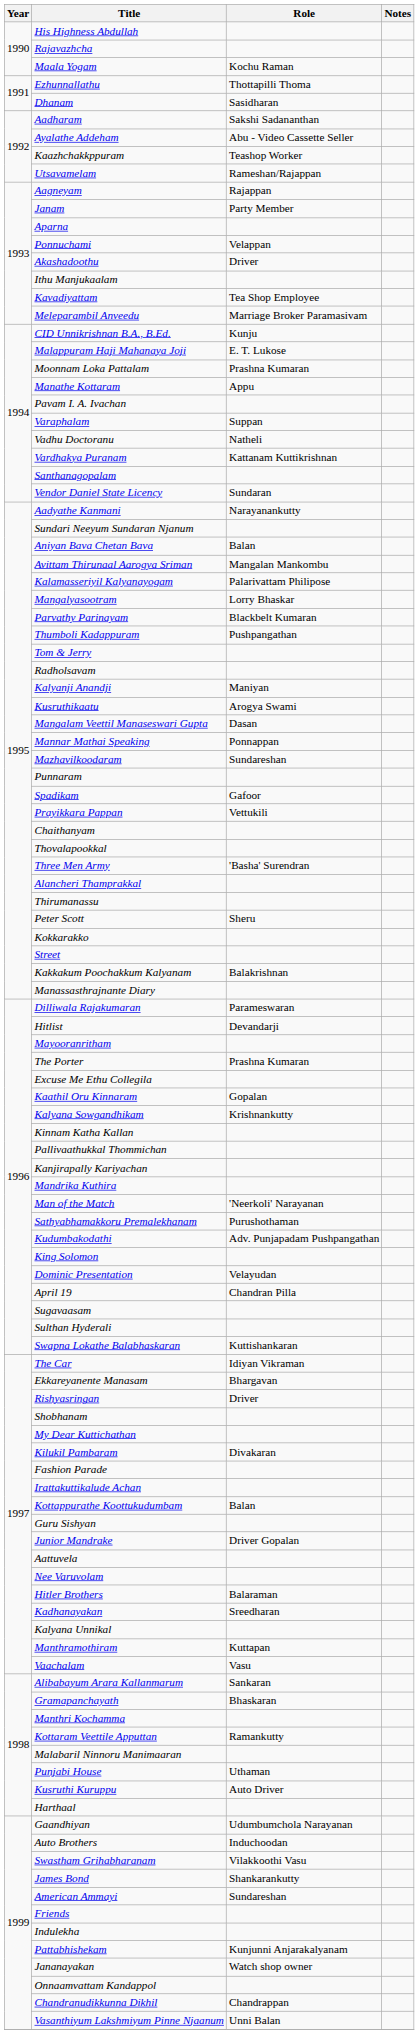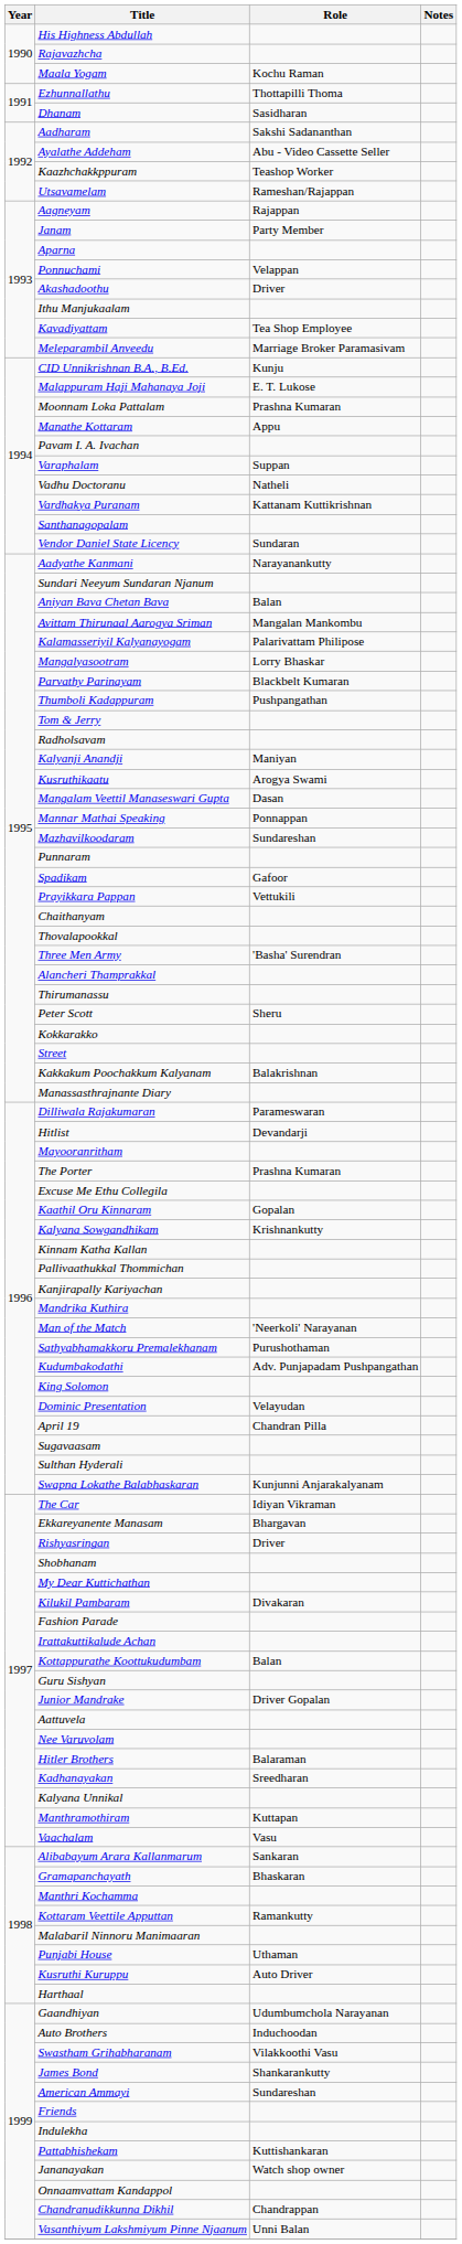 <table class="wikitable sortable">
 <tr>
 <th>Year</th>
 <th>Title</th>
 <th>Role</th>
 <th class="unsortable">Notes</th>
 </tr>
 <tr>
 <td rowspan=3>1990</td>
 <td><em><a href='#'>His Highness Abdullah</a></em></td>
 <td></td>
 <td></td>
 </tr>
 <tr>
 <td><em><a href='#'>Rajavazhcha</a></em></td>
 <td></td>
 <td></td>
 </tr>
 <tr>
 <td><em><a href='#'>Maala Yogam</a></em></td>
 <td>Kochu Raman</td>
 <td></td>
 </tr>
 <tr>
 <td rowspan=2>1991</td>
 <td><em><a href='#'>Ezhunnallathu</a></em></td>
 <td>Thottapilli Thoma</td>
 <td></td>
 </tr>
 <tr>
 <td><em><a href='#'>Dhanam</a></em></td>
 <td>Sasidharan</td>
 <td></td>
 </tr>
 <tr>
 <td rowspan=4>1992</td>
 <td><em><a href='#'>Aadharam</a></em></td>
 <td>Sakshi Sadananthan</td>
 <td></td>
 </tr>
 <tr>
 <td><em><a href='#'>Ayalathe Addeham</a></em></td>
 <td>Abu - Video Cassette Seller</td>
 <td></td>
 </tr>
 <tr>
 <td><em>Kaazhchakkppuram</em></td>
 <td>Teashop Worker</td>
 <td></td>
 </tr>
 <tr>
 <td><em><a href='#'>Utsavamelam</a></em></td>
 <td>Rameshan/Rajappan</td>
 <td></td>
 </tr>
 <tr>
 <td rowspan=8>1993</td>
 <td><em><a href='#'>Aagneyam</a></em></td>
 <td>Rajappan</td>
 <td></td>
 </tr>
 <tr>
 <td><em><a href='#'>Janam</a></em></td>
 <td>Party Member</td>
 <td></td>
 </tr>
 <tr>
 <td><em><a href='#'>Aparna</a></em></td>
 <td></td>
 <td></td>
 </tr>
 <tr>
 <td><em><a href='#'>Ponnuchami</a></em></td>
 <td>Velappan</td>
 <td></td>
 </tr>
 <tr>
 <td><em><a href='#'>Akashadoothu</a></em></td>
 <td>Driver</td>
 <td></td>
 </tr>
 <tr>
 <td><em>Ithu Manjukaalam</em></td>
 <td></td>
 <td></td>
 </tr>
 <tr>
 <td><em><a href='#'>Kavadiyattam</a></em></td>
 <td>Tea Shop Employee</td>
 <td></td>
 </tr>
 <tr>
 <td><em><a href='#'>Meleparambil Anveedu</a></em></td>
 <td>Marriage Broker Paramasivam</td>
 <td></td>
 </tr>
 <tr>
 <td rowspan=10>1994</td>
 <td><em><a href='#'>CID Unnikrishnan B.A., B.Ed.</a></em></td>
 <td>Kunju</td>
 <td></td>
 </tr>
 <tr>
 <td><em><a href='#'>Malappuram Haji Mahanaya Joji</a></em></td>
 <td>E. T. Lukose</td>
 <td></td>
 </tr>
 <tr>
 <td><em>Moonnam Loka Pattalam</em></td>
 <td>Prashna Kumaran</td>
 <td></td>
 </tr>
 <tr>
 <td><em><a href='#'>Manathe Kottaram</a></em></td>
 <td>Appu</td>
 <td></td>
 </tr>
 <tr>
 <td><em>Pavam I. A. Ivachan</em></td>
 <td></td>
 <td></td>
 </tr>
 <tr>
 <td><em><a href='#'>Varaphalam</a></em></td>
 <td>Suppan</td>
 <td></td>
 </tr>
 <tr>
 <td><em>Vadhu Doctoranu</em></td>
 <td>Natheli</td>
 <td></td>
 </tr>
 <tr>
 <td><em><a href='#'>Vardhakya Puranam</a></em></td>
 <td>Kattanam Kuttikrishnan</td>
 <td></td>
 </tr>
 <tr>
 <td><em><a href='#'>Santhanagopalam</a></em></td>
 <td></td>
 <td></td>
 </tr>
 <tr>
 <td><em><a href='#'>Vendor Daniel State Licency</a></em></td>
 <td>Sundaran</td>
 <td></td>
 </tr>
 <tr>
 <td rowspan=28>1995</td>
 <td><em><a href='#'>Aadyathe Kanmani</a></em></td>
 <td>Narayanankutty</td>
 <td></td>
 </tr>
 <tr>
 <td><em>Sundari Neeyum Sundaran Njanum</em></td>
 <td></td>
 <td></td>
 </tr>
 <tr>
 <td><em><a href='#'>Aniyan Bava Chetan Bava</a></em></td>
 <td>Balan</td>
 <td></td>
 </tr>
 <tr>
 <td><em><a href='#'>Avittam Thirunaal Aarogya Sriman</a></em></td>
 <td>Mangalan Mankombu</td>
 <td></td>
 </tr>
 <tr>
 <td><em><a href='#'>Kalamasseriyil Kalyanayogam</a></em></td>
 <td>Palarivattam Philipose</td>
 <td></td>
 </tr>
 <tr>
 <td><em><a href='#'>Mangalyasootram</a></em></td>
 <td>Lorry Bhaskar</td>
 <td></td>
 </tr>
 <tr>
 <td><em><a href='#'>Parvathy Parinayam</a></em></td>
 <td>Blackbelt Kumaran</td>
 <td></td>
 </tr>
 <tr>
 <td><em><a href='#'>Thumboli Kadappuram</a></em></td>
 <td>Pushpangathan</td>
 <td></td>
 </tr>
 <tr>
 <td><em><a href='#'>Tom & Jerry</a></em></td>
 <td></td>
 <td></td>
 </tr>
 <tr>
 <td><em>Radholsavam</em></td>
 <td></td>
 <td></td>
 </tr>
 <tr>
 <td><em><a href='#'>Kalyanji Anandji</a></em></td>
 <td>Maniyan</td>
 <td></td>
 </tr>
 <tr>
 <td><em><a href='#'>Kusruthikaatu</a></em></td>
 <td>Arogya Swami</td>
 <td></td>
 </tr>
 <tr>
 <td><em><a href='#'>Mangalam Veettil Manaseswari Gupta</a></em></td>
 <td>Dasan</td>
 <td></td>
 </tr>
 <tr>
 <td><em><a href='#'>Mannar Mathai Speaking</a></em></td>
 <td>Ponnappan</td>
 <td></td>
 </tr>
 <tr>
 <td><em><a href='#'>Mazhavilkoodaram</a></em></td>
 <td>Sundareshan</td>
 <td></td>
 </tr>
 <tr>
 <td><em>Punnaram</em></td>
 <td></td>
 <td></td>
 </tr>
 <tr>
 <td><em><a href='#'>Spadikam</a></em></td>
 <td>Gafoor</td>
 <td></td>
 </tr>
 <tr>
 <td><em><a href='#'>Prayikkara Pappan</a></em></td>
 <td>Vettukili</td>
 <td></td>
 </tr>
 <tr>
 <td><em>Chaithanyam</em></td>
 <td></td>
 <td></td>
 </tr>
 <tr>
 <td><em>Thovalapookkal</em></td>
 <td></td>
 <td></td>
 </tr>
 <tr>
 <td><em><a href='#'>Three Men Army</a></em></td>
 <td>'Basha' Surendran</td>
 <td></td>
 </tr>
 <tr>
 <td><em><a href='#'>Alancheri Thamprakkal</a></em></td>
 <td></td>
 <td></td>
 </tr>
 <tr>
 <td><em>Thirumanassu</em></td>
 <td></td>
 <td></td>
 </tr>
 <tr>
 <td><em>Peter Scott</em></td>
 <td>Sheru</td>
 <td></td>
 </tr>
 <tr>
 <td><em>Kokkarakko</em></td>
 <td></td>
 <td></td>
 </tr>
 <tr>
 <td><em><a href='#'>Street</a></em></td>
 <td></td>
 <td></td>
 </tr>
 <tr>
 <td><em>Kakkakum Poochakkum Kalyanam</em></td>
 <td>Balakrishnan</td>
 <td></td>
 </tr>
 <tr>
 <td><em>Manassasthrajnante Diary</em></td>
 <td></td>
 <td></td>
 </tr>
 <tr>
 <td rowspan=20>1996</td>
 <td><em><a href='#'>Dilliwala Rajakumaran</a></em></td>
 <td>Parameswaran</td>
 <td></td>
 </tr>
 <tr>
 <td><em>Hitlist</em></td>
 <td>Devandarji</td>
 <td></td>
 </tr>
 <tr>
 <td><em><a href='#'>Mayooranritham</a></em></td>
 <td></td>
 <td></td>
 </tr>
 <tr>
 <td><em>The Porter</em></td>
 <td>Prashna Kumaran</td>
 <td></td>
 </tr>
 <tr>
 <td><em>Excuse Me Ethu Collegila</em></td>
 <td></td>
 <td></td>
 </tr>
 <tr>
 <td><em><a href='#'>Kaathil Oru Kinnaram</a></em></td>
 <td>Gopalan</td>
 <td></td>
 </tr>
 <tr>
 <td><em><a href='#'>Kalyana Sowgandhikam</a></em></td>
 <td>Krishnankutty</td>
 <td></td>
 </tr>
 <tr>
 <td><em>Kinnam Katha Kallan</em></td>
 <td></td>
 <td></td>
 </tr>
 <tr>
 <td><em>Pallivaathukkal Thommichan</em></td>
 <td></td>
 <td></td>
 </tr>
 <tr>
 <td><em>Kanjirapally Kariyachan</em></td>
 <td></td>
 <td></td>
 </tr>
 <tr>
 <td><em><a href='#'>Mandrika Kuthira</a></em></td>
 <td></td>
 <td></td>
 </tr>
 <tr>
 <td><em><a href='#'>Man of the Match</a></em></td>
 <td>'Neerkoli' Narayanan</td>
 <td></td>
 </tr>
 <tr>
 <td><em><a href='#'>Sathyabhamakkoru Premalekhanam</a></em></td>
 <td>Purushothaman</td>
 <td></td>
 </tr>
 <tr>
 <td><em><a href='#'>Kudumbakodathi</a></em></td>
 <td>Adv. Punjapadam Pushpangathan</td>
 <td></td>
 </tr>
 <tr>
 <td><em><a href='#'>King Solomon</a></em></td>
 <td></td>
 <td></td>
 </tr>
 <tr>
 <td><em><a href='#'>Dominic Presentation</a></em></td>
 <td>Velayudan</td>
 <td></td>
 </tr>
 <tr>
 <td><em>April 19</em></td>
 <td>Chandran Pilla</td>
 <td></td>
 </tr>
 <tr>
 <td><em>Sugavaasam</em></td>
 <td></td>
 <td></td>
 </tr>
 <tr>
 <td><em>Sulthan Hyderali</em></td>
 <td></td>
 <td></td>
 </tr>
 <tr>
 <td><em><a href='#'>Swapna Lokathe Balabhaskaran</a></em></td>
-<td>Kuttishankaran</td>
+<td>Kunjunni Anjarakalyanam</td>
 <td></td>
 </tr>
 <tr>
 <td rowspan=18>1997</td>
 <td><em><a href='#'>The Car</a></em></td>
 <td>Idiyan Vikraman</td>
 <td></td>
 </tr>
 <tr>
 <td><em>Ekkareyanente Manasam</em></td>
 <td>Bhargavan</td>
 <td></td>
 </tr>
 <tr>
 <td><em><a href='#'>Rishyasringan</a></em></td>
 <td>Driver</td>
 <td></td>
 </tr>
 <tr>
 <td><em>Shobhanam</em></td>
 <td></td>
 <td></td>
 </tr>
 <tr>
 <td><em><a href='#'>My Dear Kuttichathan</a></em></td>
 <td></td>
 <td></td>
 </tr>
 <tr>
 <td><em><a href='#'>Kilukil Pambaram</a></em></td>
 <td>Divakaran</td>
 <td></td>
 </tr>
 <tr>
 <td><em>Fashion Parade</em></td>
 <td></td>
 <td></td>
 </tr>
 <tr>
 <td><em><a href='#'>Irattakuttikalude Achan</a></em></td>
 <td></td>
 <td></td>
 </tr>
 <tr>
 <td><em><a href='#'>Kottappurathe Koottukudumbam</a></em></td>
 <td>Balan</td>
 <td></td>
 </tr>
 <tr>
 <td><em>Guru Sishyan</em></td>
 <td></td>
 <td></td>
 </tr>
 <tr>
 <td><em><a href='#'>Junior Mandrake</a></em></td>
 <td>Driver Gopalan</td>
 <td></td>
 </tr>
 <tr>
 <td><em>Aattuvela</em></td>
 <td></td>
 <td></td>
 </tr>
 <tr>
 <td><em><a href='#'>Nee Varuvolam</a></em></td>
 <td></td>
 <td></td>
 </tr>
 <tr>
 <td><em><a href='#'>Hitler Brothers</a></em></td>
 <td>Balaraman</td>
 <td></td>
 </tr>
 <tr>
 <td><em><a href='#'>Kadhanayakan</a></em></td>
 <td>Sreedharan</td>
 <td></td>
 </tr>
 <tr>
 <td><em>Kalyana Unnikal</em></td>
 <td></td>
 <td></td>
 </tr>
 <tr>
 <td><em><a href='#'>Manthramothiram</a></em></td>
 <td>Kuttapan</td>
 <td></td>
 </tr>
 <tr>
 <td><em><a href='#'>Vaachalam</a></em></td>
 <td>Vasu</td>
 <td></td>
 </tr>
 <tr>
 <td rowspan=8>1998</td>
 <td><em><a href='#'>Alibabayum Arara Kallanmarum</a></em></td>
 <td>Sankaran</td>
 <td></td>
 </tr>
 <tr>
 <td><em><a href='#'>Gramapanchayath</a></em></td>
 <td>Bhaskaran</td>
 <td></td>
 </tr>
 <tr>
 <td><em><a href='#'>Manthri Kochamma</a></em></td>
 <td></td>
 <td></td>
 </tr>
 <tr>
 <td><em><a href='#'>Kottaram Veettile Apputtan</a></em></td>
 <td>Ramankutty</td>
 <td></td>
 </tr>
 <tr>
 <td><em>Malabaril Ninnoru Manimaaran</em></td>
 <td></td>
 <td></td>
 </tr>
 <tr>
 <td><em><a href='#'>Punjabi House</a></em></td>
 <td>Uthaman</td>
 <td></td>
 </tr>
 <tr>
 <td><em><a href='#'>Kusruthi Kuruppu</a></em></td>
 <td>Auto Driver</td>
 <td></td>
 </tr>
 <tr>
 <td><em>Harthaal</em></td>
 <td></td>
 <td></td>
 </tr>
 <tr>
 <td rowspan=12>1999</td>
 <td><em>Gaandhiyan</em></td>
 <td>Udumbumchola Narayanan</td>
 <td></td>
 </tr>
 <tr>
 <td><em>Auto Brothers</em></td>
 <td>Induchoodan</td>
 <td></td>
 </tr>
 <tr>
 <td><em><a href='#'>Swastham Grihabharanam</a></em></td>
 <td>Vilakkoothi Vasu</td>
 <td></td>
 </tr>
 <tr>
 <td><em><a href='#'>James Bond</a></em></td>
 <td>Shankarankutty</td>
 <td></td>
 </tr>
 <tr>
 <td><em><a href='#'>American Ammayi</a></em></td>
 <td>Sundareshan</td>
 <td></td>
 </tr>
 <tr>
 <td><em><a href='#'>Friends</a></em></td>
 <td></td>
 <td></td>
 </tr>
 <tr>
 <td><em>Indulekha</em></td>
 <td></td>
 <td></td>
 </tr>
 <tr>
 <td><em><a href='#'>Pattabhishekam</a></em></td>
-<td>Kunjunni Anjarakalyanam</td>
+<td>Kuttishankaran</td>
 <td></td>
 </tr>
 <tr>
 <td><em>Jananayakan</em></td>
 <td>Watch shop owner</td>
 <td></td>
 </tr>
 <tr>
 <td><em>Onnaamvattam Kandappol</em></td>
 <td></td>
 <td></td>
 </tr>
 <tr>
 <td><em><a href='#'>Chandranudikkunna Dikhil</a></em></td>
 <td>Chandrappan</td>
 <td></td>
 </tr>
 <tr>
 <td><em><a href='#'>Vasanthiyum Lakshmiyum Pinne Njaanum</a></em></td>
 <td>Unni Balan</td>
 <td></td>
 </tr>
 <tr>
 </tr>
 </table>
